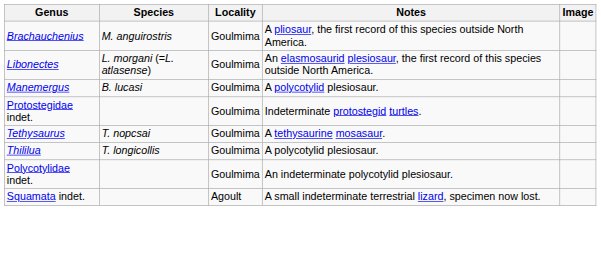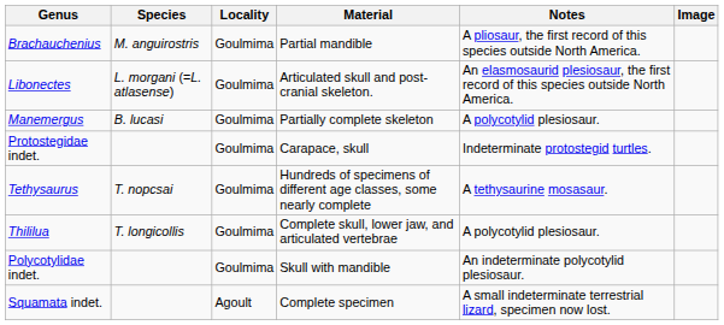 <table class="wikitable" style="margin:auto;width:100%;">
 <tr>
 <th>Genus</th>
 <th>Species</th>
 <th>Locality</th>
+<th>Material</th>
 <th>Notes</th>
 <th>Image</th>
 </tr>
 <tr>
 <td><em><a href='#'>Brachauchenius</a></em></td>
 <td><em>M. anguirostris</em></td>
 <td>Goulmima</td>
+<td>Partial mandible</td>
 <td>A <a href='#'>pliosaur</a>, the first record of this species outside North America.</td>
 <td></td>
 </tr>
 <tr>
 <td><em><a href='#'>Libonectes</a></em></td>
 <td><em>L. morgani</em> (=<em>L. atlasense</em>)</td>
 <td>Goulmima</td>
+<td>Articulated skull and post-cranial skeleton.</td>
 <td>An <a href='#'>elasmosaurid</a> <a href='#'>plesiosaur</a>, the first record of this species outside North America.</td>
 <td></td>
 </tr>
 <tr>
 <td><em><a href='#'>Manemergus</a></em></td>
 <td><em>B. lucasi</em></td>
 <td>Goulmima</td>
+<td>Partially complete skeleton</td>
 <td>A <a href='#'>polycotylid</a> plesiosaur.</td>
 <td></td>
 </tr>
 <tr>
 <td><a href='#'>Protostegidae</a> indet.</td>
 <td></td>
 <td>Goulmima</td>
+<td>Carapace, skull</td>
 <td>Indeterminate <a href='#'>protostegid</a> <a href='#'>turtles</a>.</td>
 <td></td>
 </tr>
 <tr>
 <td><em><a href='#'>Tethysaurus</a></em></td>
 <td><em>T. nopcsai</em></td>
 <td>Goulmima</td>
+<td>Hundreds of specimens of different age classes, some nearly complete</td>
 <td>A <a href='#'>tethysaurine</a> <a href='#'>mosasaur</a>.</td>
 <td></td>
 </tr>
 <tr>
 <td><em><a href='#'>Thililua</a></em></td>
 <td><em>T. longicollis</em></td>
 <td>Goulmima</td>
+<td>Complete skull, lower jaw, and articulated vertebrae</td>
 <td>A polycotylid plesiosaur.</td>
 <td></td>
 </tr>
 <tr>
 <td><a href='#'>Polycotylidae</a> indet.</td>
 <td></td>
 <td>Goulmima</td>
+<td>Skull with mandible</td>
 <td>An indeterminate polycotylid plesiosaur.</td>
 <td></td>
 </tr>
 <tr>
 <td><a href='#'>Squamata</a> indet.</td>
 <td></td>
 <td>Agoult</td>
+<td>Complete specimen</td>
 <td>A small indeterminate terrestrial <a href='#'>lizard</a>, specimen now lost.</td>
 <td></td>
 </tr>
 </table>
